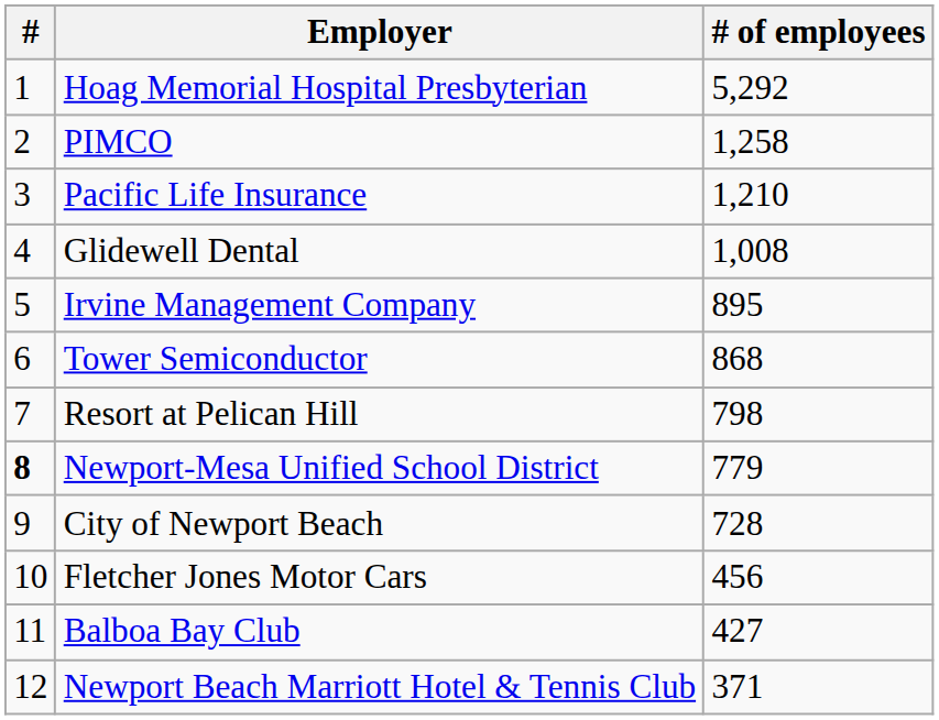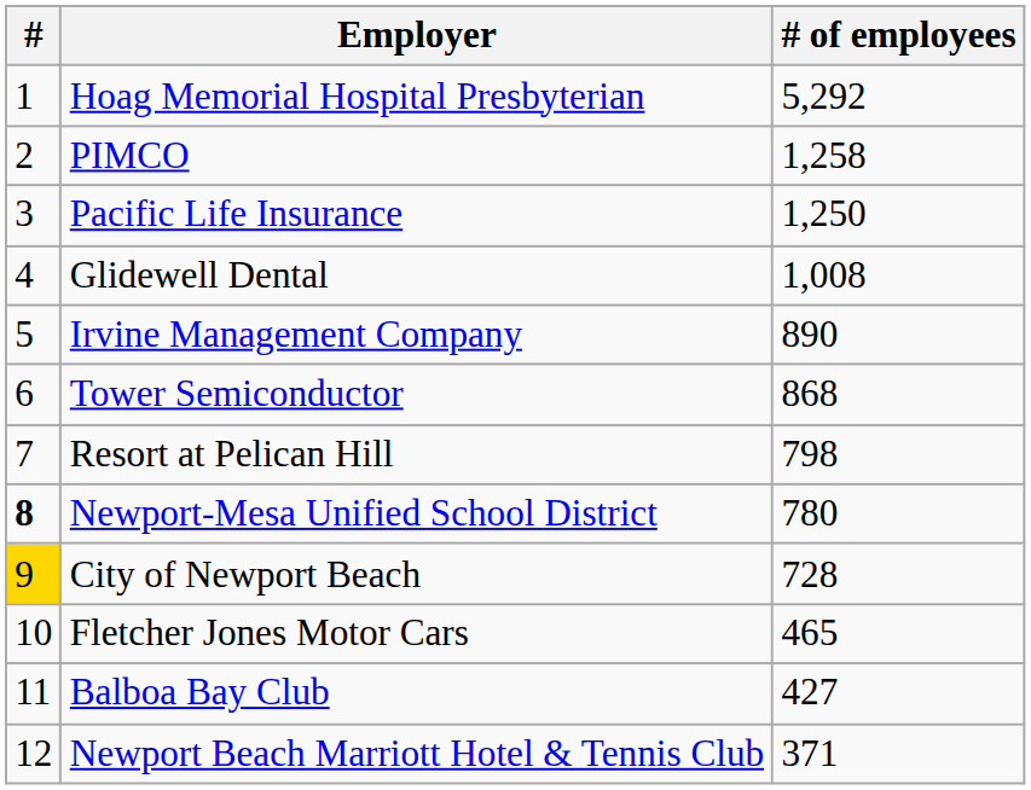 <table class="wikitable">
 <tr>
 <th>#</th>
 <th>Employer</th>
 <th># of employees</th>
 </tr>
 <tr>
 <td>1</td>
 <td><a href='#'>Hoag Memorial Hospital Presbyterian</a></td>
 <td>5,292</td>
 </tr>
 <tr>
 <td>2</td>
 <td><a href='#'>PIMCO</a></td>
 <td>1,258</td>
 </tr>
 <tr>
 <td>3</td>
 <td><a href='#'>Pacific Life Insurance</a></td>
-<td>1,210</td>
+<td>1,250</td>
 </tr>
 <tr>
 <td>4</td>
 <td>Glidewell Dental</td>
 <td>1,008</td>
 </tr>
 <tr>
 <td>5</td>
 <td><a href='#'>Irvine Management Company</a></td>
-<td>895</td>
+<td>890</td>
 </tr>
 <tr>
 <td>6</td>
 <td><a href='#'>Tower Semiconductor</a></td>
 <td>868</td>
 </tr>
 <tr>
 <td>7</td>
 <td>Resort at Pelican Hill</td>
 <td>798</td>
 </tr>
 <tr>
 <td><strong>8</strong></td>
 <td><a href='#'>Newport-Mesa Unified School District</a></td>
-<td>779</td>
+<td>780</td>
 </tr>
 <tr>
-<td>9</td>
+<td style="background: gold;">9</td>
 <td>City of Newport Beach</td>
 <td>728</td>
 </tr>
 <tr>
 <td>10</td>
 <td>Fletcher Jones Motor Cars</td>
-<td>456</td>
+<td>465</td>
 </tr>
 <tr>
 <td>11</td>
 <td><a href='#'>Balboa Bay Club</a></td>
 <td>427</td>
 </tr>
 <tr>
 <td>12</td>
 <td><a href='#'>Newport Beach Marriott Hotel & Tennis Club</a></td>
 <td>371</td>
 </tr>
 </table>
